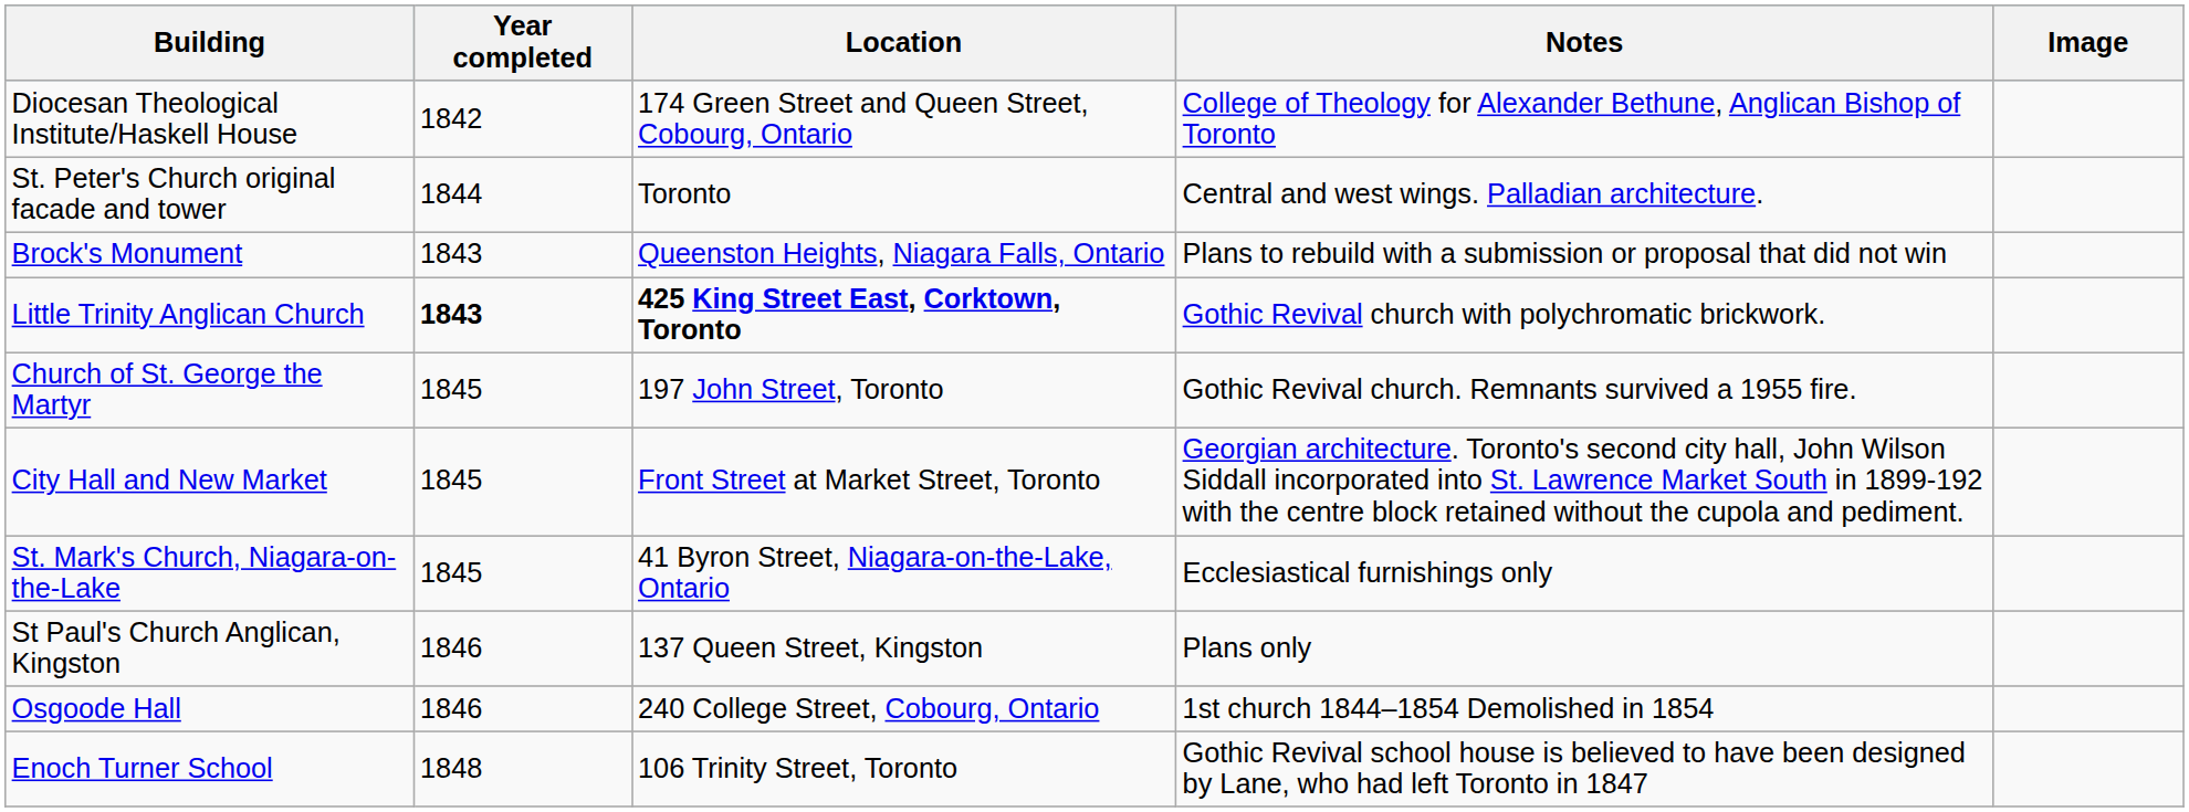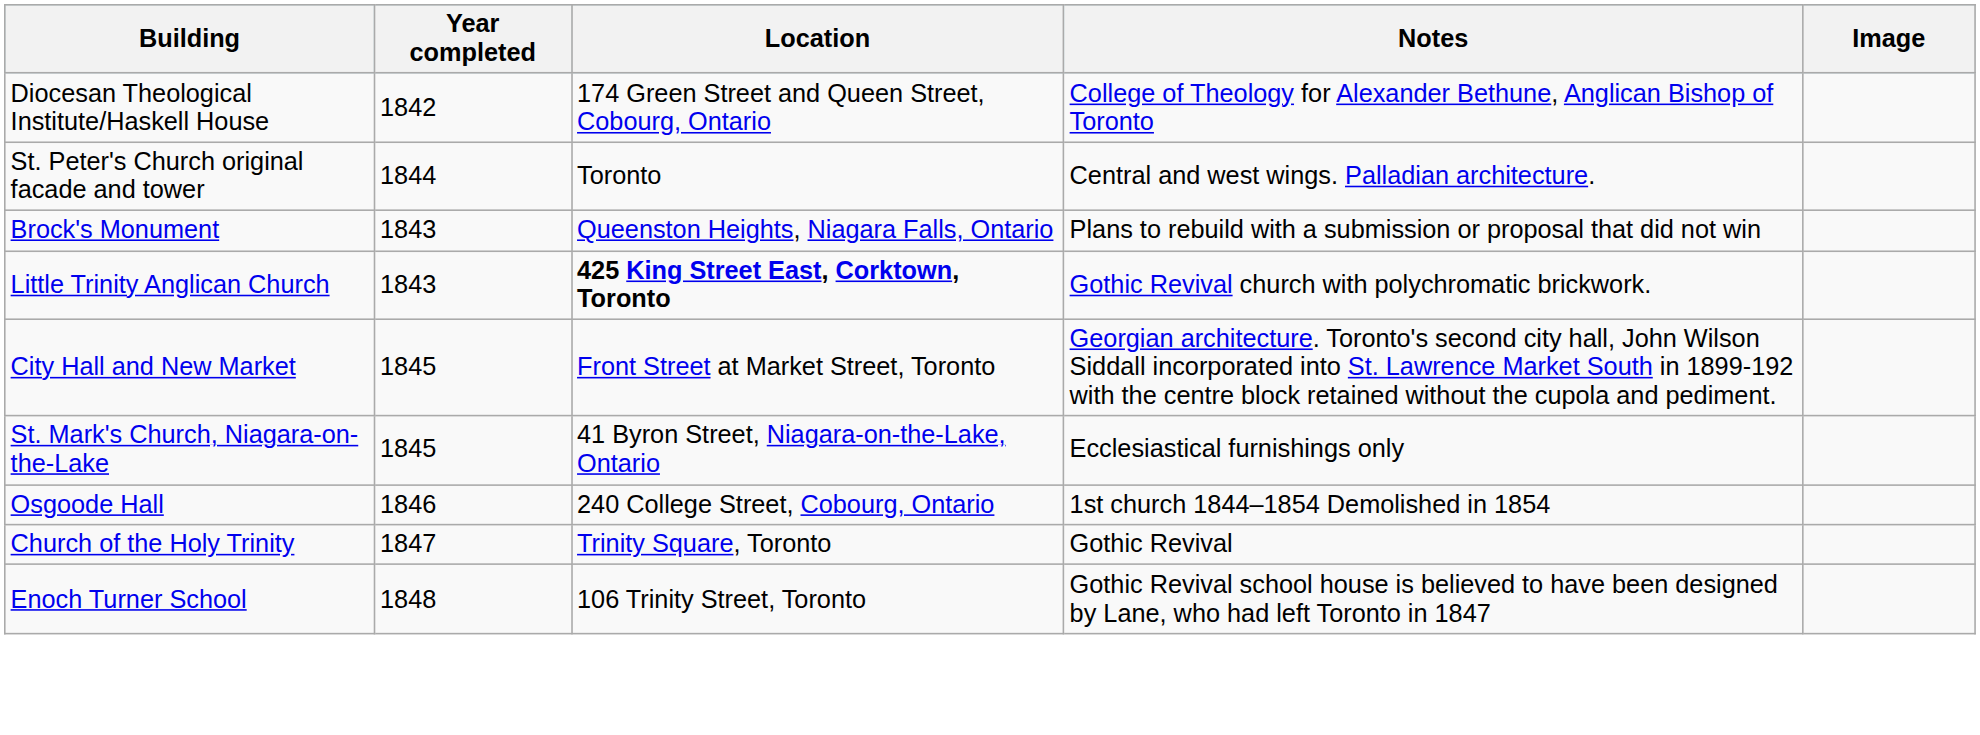 <table class="wikitable">
 <tr style="background:lightblue;">
 <th width=15%>Building</th>
 <th width=8%>Year completed</th>
 <th width=20%>Location</th>
 <th width=30%>Notes</th>
 <th width=7%>Image</th>
 </tr>
 <tr>
 <td>Diocesan Theological Institute/Haskell House</td>
 <td>1842</td>
 <td>174 Green Street and Queen Street, <a href='#'>Cobourg, Ontario</a></td>
 <td><a href='#'>College of Theology</a> for <a href='#'>Alexander Bethune</a>, <a href='#'>Anglican Bishop of Toronto</a></td>
 <td></td>
 </tr>
 <tr>
 <td>St. Peter's Church original facade and tower</td>
 <td>1844</td>
 <td>Toronto</td>
 <td>Central and west wings. <a href='#'>Palladian architecture</a>.</td>
 <td></td>
 </tr>
 <tr>
 <td><a href='#'>Brock's Monument</a></td>
 <td>1843</td>
 <td><a href='#'>Queenston Heights</a>, <a href='#'>Niagara Falls, Ontario</a></td>
 <td>Plans to rebuild with a submission or proposal that did not win</td>
 <td></td>
 </tr>
 <tr>
 <td><a href='#'>Little Trinity Anglican Church</a></td>
-<td><strong>1843</strong></td>
+<td>1843</td>
 <td><strong>425 <a href='#'>King Street East</a>, <a href='#'>Corktown</a>, Toronto</strong></td>
 <td><a href='#'>Gothic Revival</a> church with polychromatic brickwork.</td>
-<td></td>
-</tr>
-<tr>
-<td><a href='#'>Church of St. George the Martyr</a></td>
-<td>1845</td>
-<td>197 <a href='#'>John Street</a>, Toronto</td>
-<td>Gothic Revival church. Remnants survived a 1955 fire.</td>
 <td></td>
 </tr>
 <tr>
 <td><a href='#'>City Hall and New Market</a></td>
 <td>1845</td>
 <td><a href='#'>Front Street</a> at Market Street, Toronto</td>
 <td><a href='#'>Georgian architecture</a>. Toronto's second city hall, John Wilson Siddall incorporated into <a href='#'>St. Lawrence Market South</a> in 1899-192 with the centre block retained without the cupola and pediment.</td>
 <td></td>
 </tr>
 <tr>
 <td><a href='#'>St. Mark's Church, Niagara-on-the-Lake</a></td>
 <td>1845</td>
 <td>41 Byron Street, <a href='#'>Niagara-on-the-Lake, Ontario</a></td>
 <td>Ecclesiastical furnishings only</td>
 <td></td>
 </tr>
 <tr>
-<td>St Paul's Church Anglican, Kingston</td>
-<td>1846</td>
-<td>137 Queen Street, Kingston</td>
-<td>Plans only</td>
-<td></td>
-</tr>
-<tr>
 <td><a href='#'>Osgoode Hall</a></td>
 <td>1846</td>
 <td>240 College Street, <a href='#'>Cobourg, Ontario</a></td>
 <td>1st church 1844–1854 Demolished in 1854</td>
+<td></td>
+</tr>
+<tr>
+<td><a href='#'>Church of the Holy Trinity</a></td>
+<td>1847</td>
+<td><a href='#'>Trinity Square</a>, Toronto</td>
+<td>Gothic Revival</td>
 <td></td>
 </tr>
 <tr>
 <td><a href='#'>Enoch Turner School</a></td>
 <td>1848</td>
 <td>106 Trinity Street, Toronto</td>
 <td>Gothic Revival school house is believed to have been designed by Lane, who had left Toronto in 1847</td>
 <td></td>
 </tr>
 </table>
